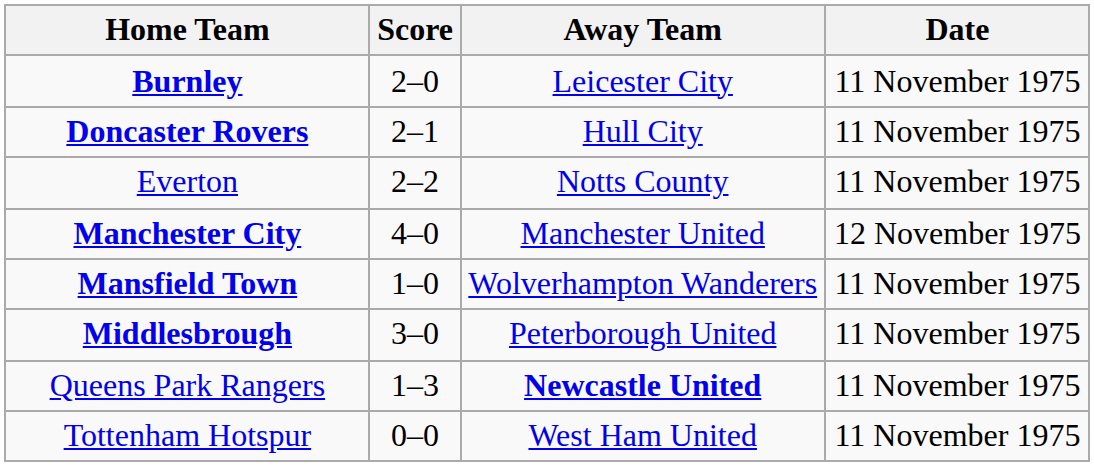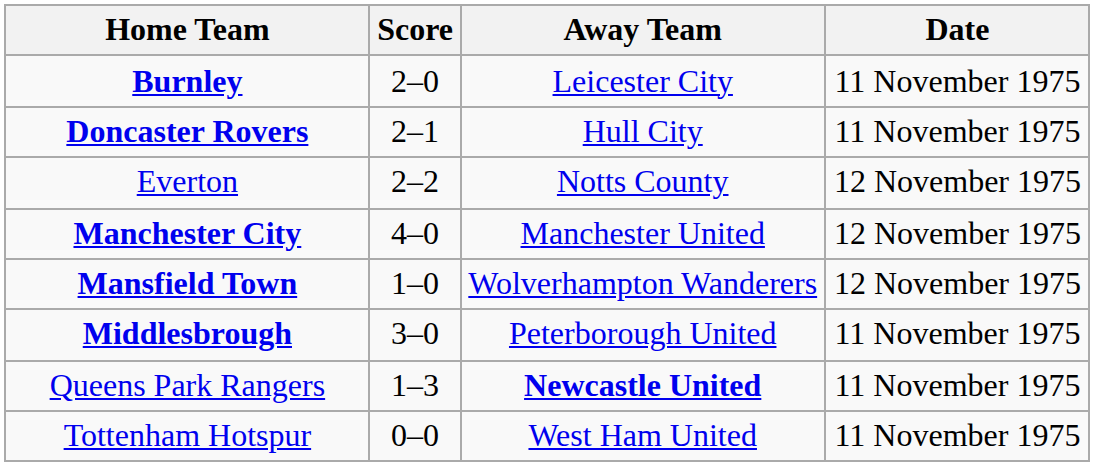 <table class="wikitable" style="text-align:center;">
 <tr>
 <th width=175>Home Team</th>
 <th width=20>Score</th>
 <th width=175>Away Team</th>
 <th width= 125>Date</th>
 </tr>
 <tr>
 <td><strong><a href='#'>Burnley</a></strong></td>
 <td>2–0</td>
 <td><a href='#'>Leicester City</a></td>
 <td>11 November 1975</td>
 </tr>
 <tr>
 <td><strong><a href='#'>Doncaster Rovers</a></strong></td>
 <td>2–1</td>
 <td><a href='#'>Hull City</a></td>
 <td>11 November 1975</td>
 </tr>
 <tr>
 <td><a href='#'>Everton</a></td>
 <td>2–2</td>
 <td><a href='#'>Notts County</a></td>
-<td>11 November 1975</td>
+<td>12 November 1975</td>
 </tr>
 <tr>
 <td><strong><a href='#'>Manchester City</a></strong></td>
 <td>4–0</td>
 <td><a href='#'>Manchester United</a></td>
 <td>12 November 1975</td>
 </tr>
 <tr>
 <td><strong><a href='#'>Mansfield Town</a></strong></td>
 <td>1–0</td>
 <td><a href='#'>Wolverhampton Wanderers</a></td>
-<td>11 November 1975</td>
+<td>12 November 1975</td>
 </tr>
 <tr>
 <td><strong><a href='#'>Middlesbrough</a></strong></td>
 <td>3–0</td>
 <td><a href='#'>Peterborough United</a></td>
 <td>11 November 1975</td>
 </tr>
 <tr>
 <td><a href='#'>Queens Park Rangers</a></td>
 <td>1–3</td>
 <td><strong><a href='#'>Newcastle United</a></strong></td>
 <td>11 November 1975</td>
 </tr>
 <tr>
 <td><a href='#'>Tottenham Hotspur</a></td>
 <td>0–0</td>
 <td><a href='#'>West Ham United</a></td>
 <td>11 November 1975</td>
 </tr>
 <tr>
 </tr>
 </table>
